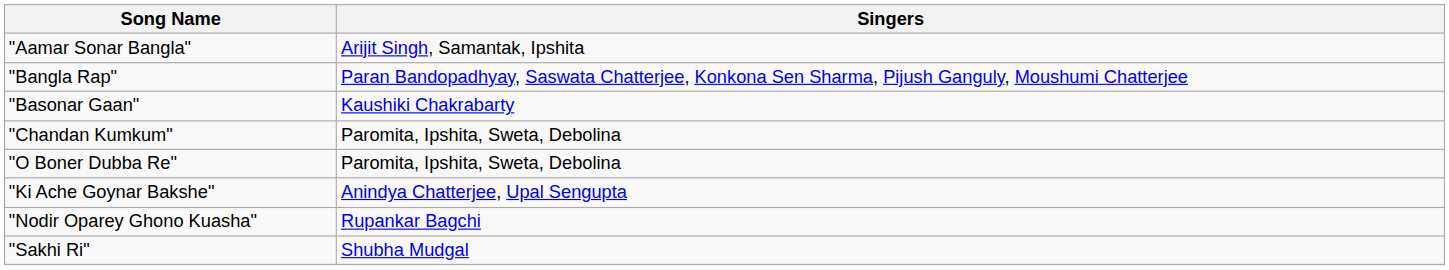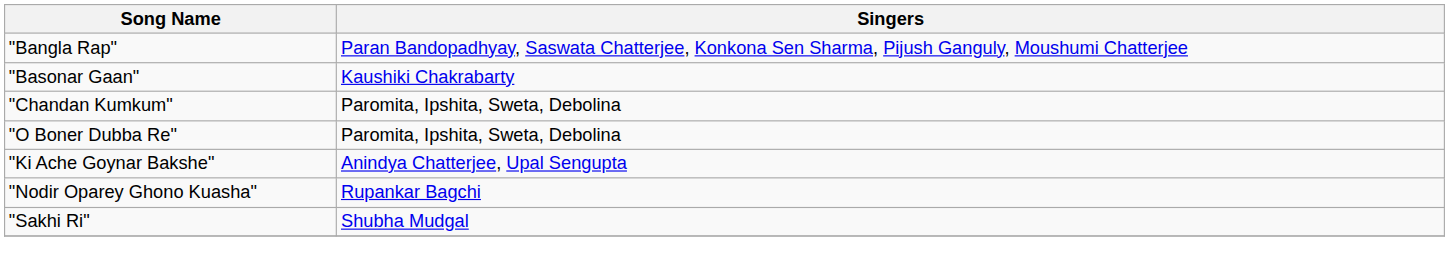 <table class="wikitable" width="100%" style="font-size:100%; text-align:left;">
 <tr>
 <th>Song Name</th>
 <th>Singers</th>
-</tr>
-<tr>
-<td>"Aamar Sonar Bangla"</td>
-<td><a href='#'>Arijit Singh</a>, Samantak, Ipshita</td>
 </tr>
 <tr>
 <td>"Bangla Rap"</td>
 <td><a href='#'>Paran Bandopadhyay</a>, <a href='#'>Saswata Chatterjee</a>, <a href='#'>Konkona Sen Sharma</a>, <a href='#'>Pijush Ganguly</a>, <a href='#'>Moushumi Chatterjee</a></td>
 </tr>
 <tr>
 <td>"Basonar Gaan"</td>
 <td><a href='#'>Kaushiki Chakrabarty</a></td>
 </tr>
 <tr>
 <td>"Chandan Kumkum"</td>
 <td>Paromita, Ipshita, Sweta, Debolina</td>
 </tr>
 <tr>
 <td>"O Boner Dubba Re"</td>
 <td>Paromita, Ipshita, Sweta, Debolina</td>
 </tr>
 <tr>
 <td>"Ki Ache Goynar Bakshe"</td>
 <td><a href='#'>Anindya Chatterjee</a>, <a href='#'>Upal Sengupta</a></td>
 </tr>
 <tr>
 <td>"Nodir Oparey Ghono Kuasha"</td>
 <td><a href='#'>Rupankar Bagchi</a></td>
 </tr>
 <tr>
 <td>"Sakhi Ri"</td>
 <td><a href='#'>Shubha Mudgal</a></td>
 </tr>
 <tr>
 </tr>
 </table>
